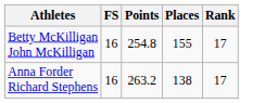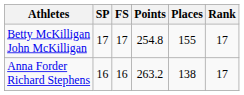 <table class="wikitable" border="1" style="font-size:90%">
 <tr>
 <th>Athletes</th>
+<th>SP</th>
 <th>FS</th>
 <th>Points</th>
 <th>Places</th>
 <th>Rank</th>
 </tr>
 <tr align=center>
 <td align=left><a href='#'>Betty McKilligan</a><br><a href='#'>John McKilligan</a></td>
-<td>16</td>
+<td>17</td>
+<td>17</td>
 <td>254.8</td>
 <td>155</td>
 <td>17</td>
 </tr>
 <tr align=center>
 <td align=left><a href='#'>Anna Forder</a><br><a href='#'>Richard Stephens</a></td>
 <td>16</td>
+<td>16</td>
 <td>263.2</td>
 <td>138</td>
 <td>17</td>
 </tr>
 </table>
